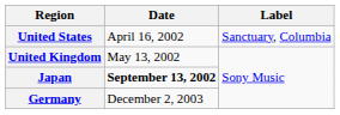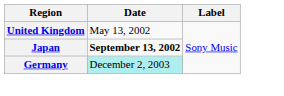 <table class="wikitable sortable plainrowheaders">
 <tr>
 <th scope="col">Region</th>
 <th scope="col">Date</th>
 <th scope="col">Label</th>
-</tr>
-<tr>
-<th scope="row"><a href='#'>United States</a></th>
-<td>April 16, 2002</td>
-<td><a href='#'>Sanctuary</a>, <a href='#'>Columbia</a></td>
 </tr>
 <tr>
 <th scope="row"><a href='#'>United Kingdom</a></th>
 <td>May 13, 2002</td>
 <td rowspan="3"><a href='#'>Sony Music</a></td>
 </tr>
 <tr>
 <th scope="row"><a href='#'>Japan</a></th>
 <td><strong>September 13, 2002</strong></td>
 </tr>
 <tr>
 <th scope="row"><a href='#'>Germany</a></th>
-<td>December 2, 2003</td>
+<td style="background: paleturquoise;">December 2, 2003</td>
 </tr>
 </table>
